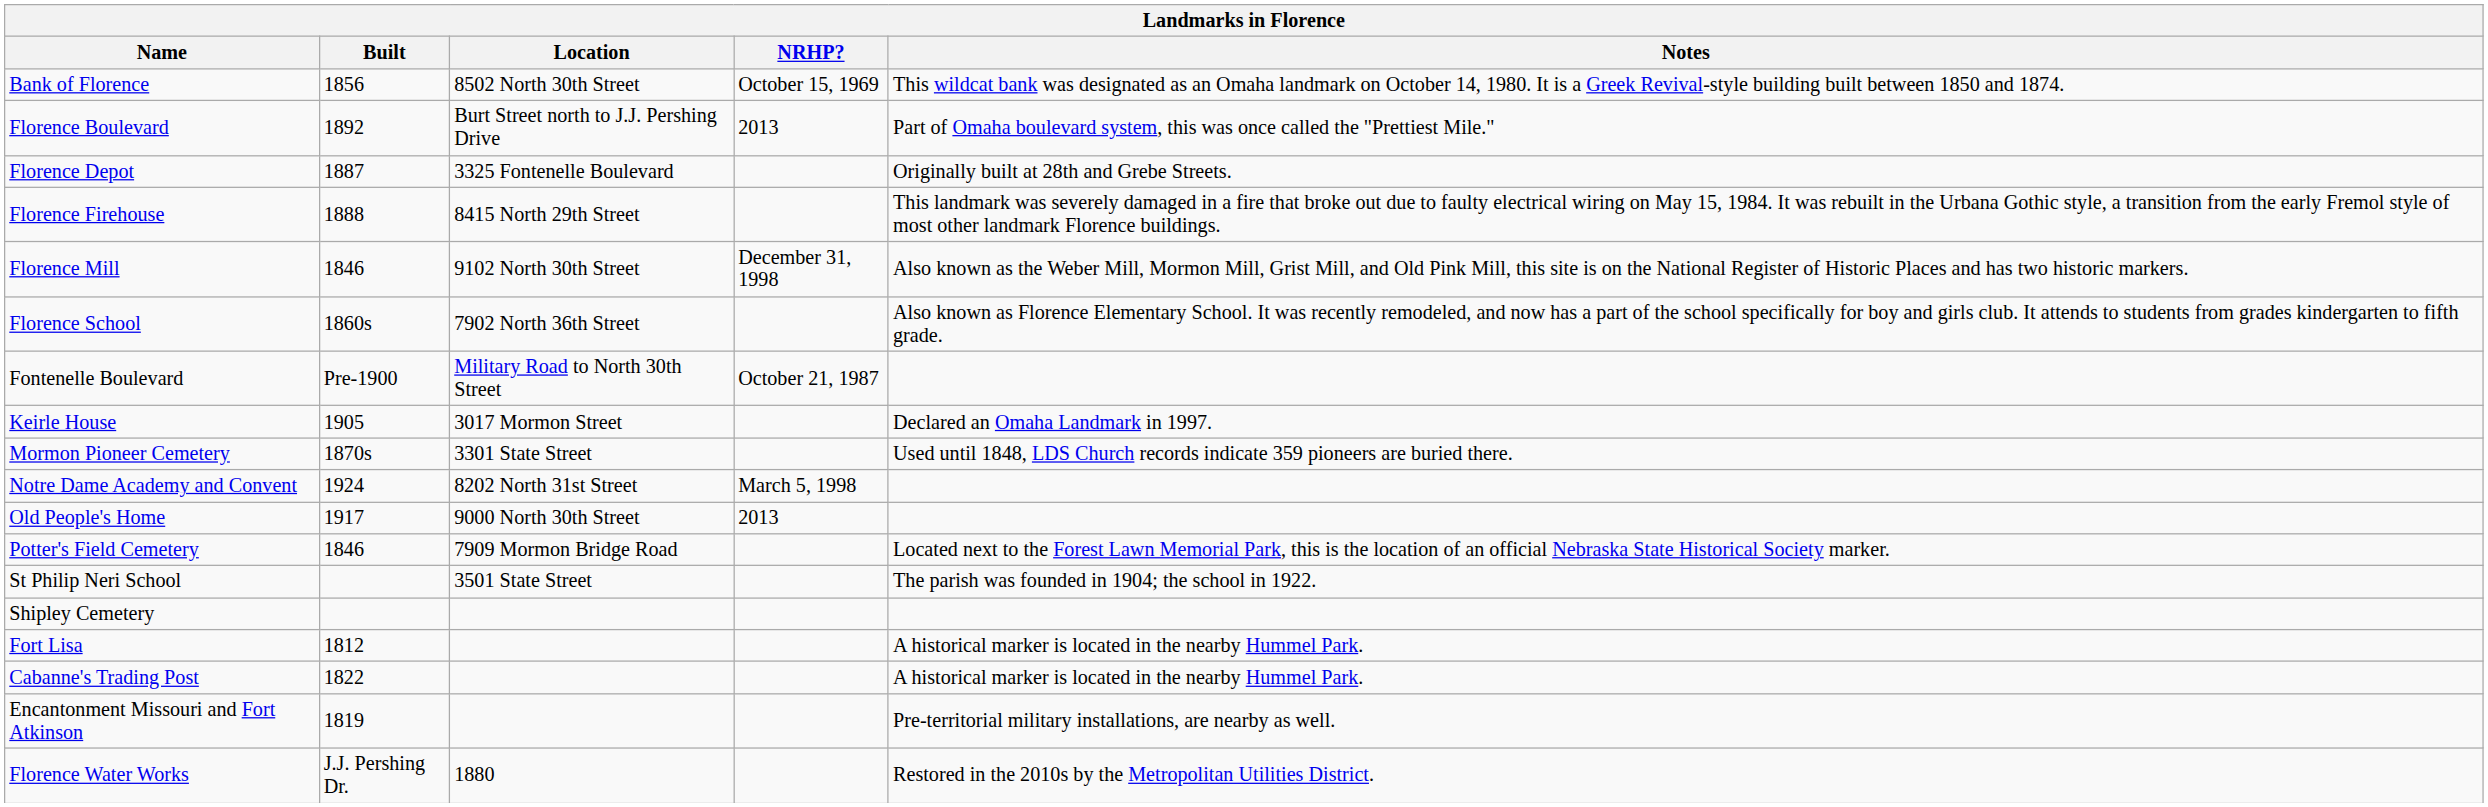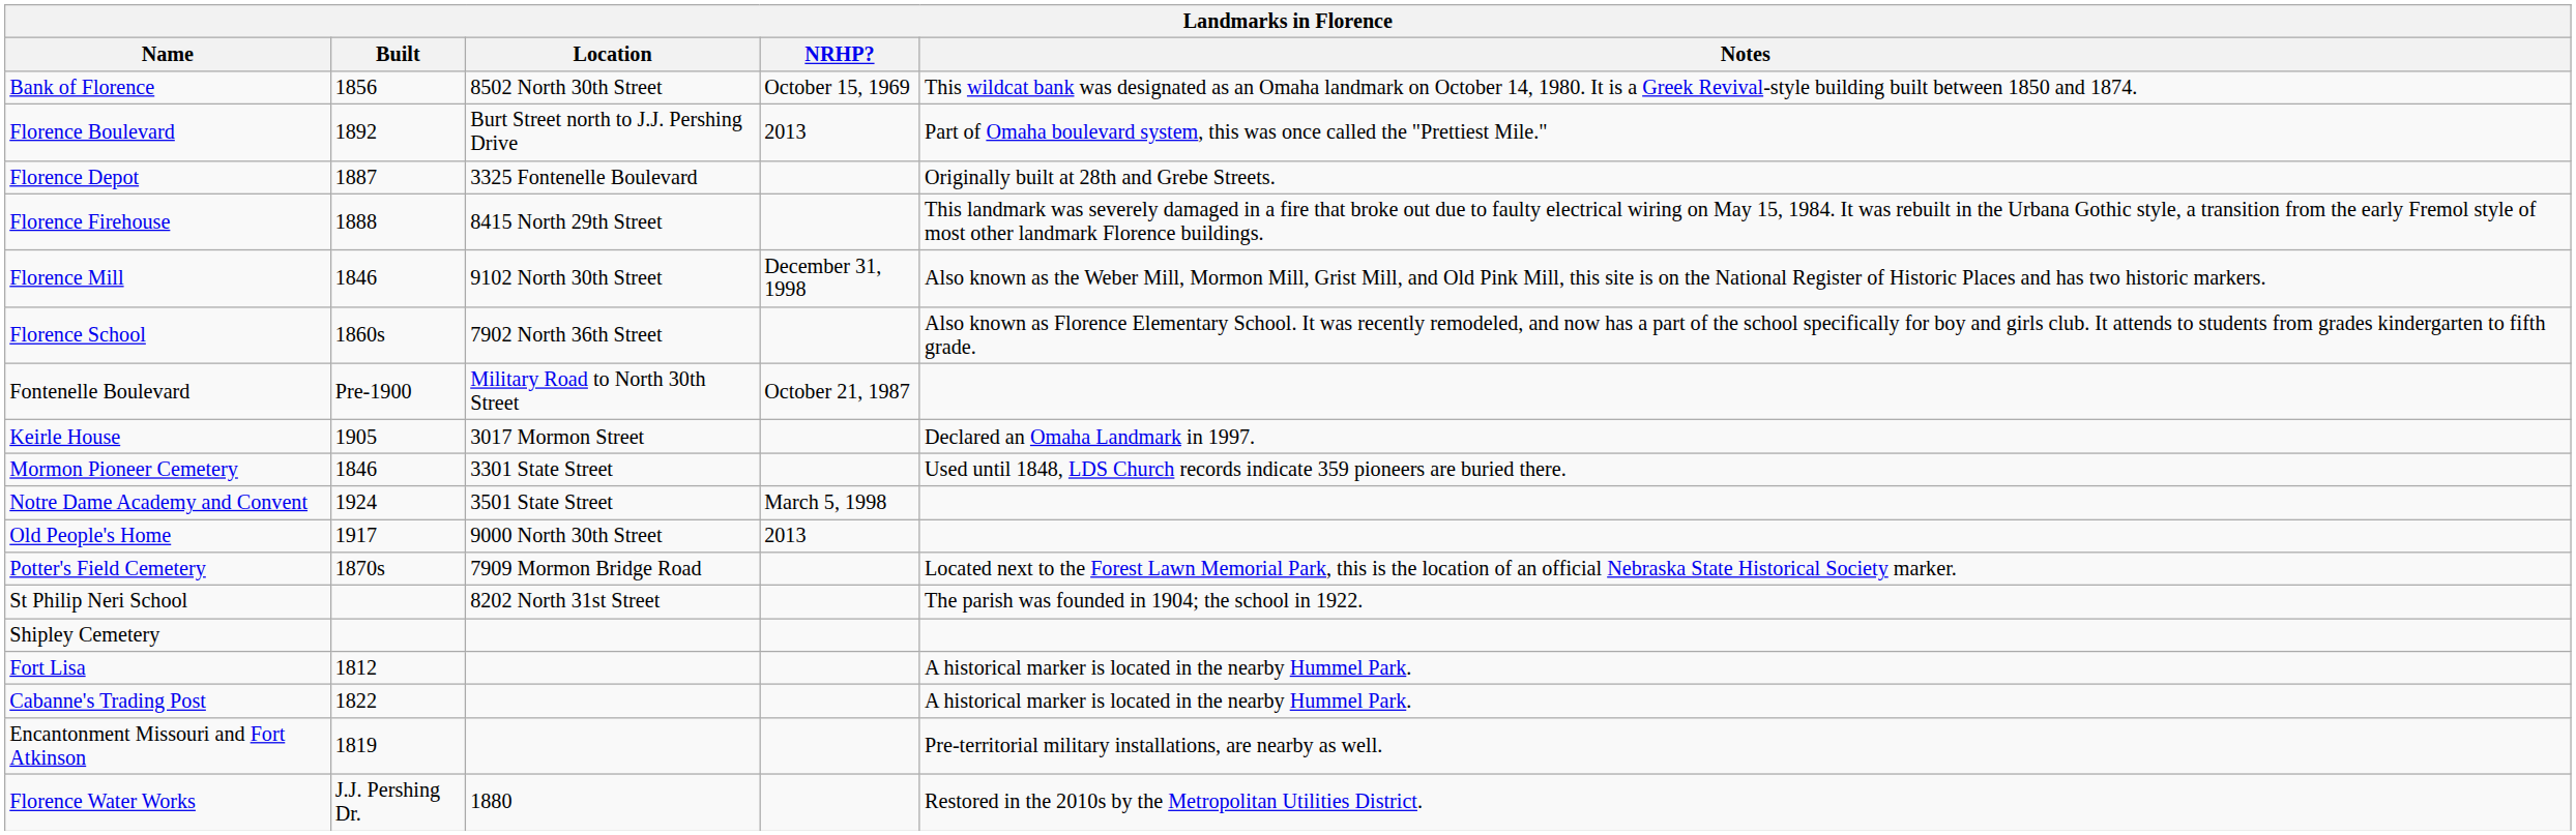 <table class="wikitable">
 <tr>
 <th align="center" colspan="6"><strong>Landmarks in Florence</strong></th>
 </tr>
 <tr>
 <th>Name</th>
 <th>Built</th>
 <th>Location</th>
 <th><a href='#'>NRHP?</a></th>
 <th>Notes</th>
 </tr>
 <tr>
 <td><a href='#'>Bank of Florence</a></td>
 <td>1856</td>
 <td>8502 North 30th Street</td>
 <td>October 15, 1969</td>
 <td>This <a href='#'>wildcat bank</a> was designated as an Omaha landmark on October 14, 1980. It is a <a href='#'>Greek Revival</a>-style building built between 1850 and 1874.</td>
 </tr>
 <tr>
 <td><a href='#'>Florence Boulevard</a></td>
 <td>1892</td>
 <td>Burt Street north to J.J. Pershing Drive</td>
 <td>2013</td>
 <td>Part of <a href='#'>Omaha boulevard system</a>, this was once called the "Prettiest Mile."</td>
 </tr>
 <tr>
 <td><a href='#'>Florence Depot</a></td>
 <td>1887</td>
 <td>3325 Fontenelle Boulevard</td>
 <td></td>
 <td>Originally built at 28th and Grebe Streets.</td>
 </tr>
 <tr>
 <td><a href='#'>Florence Firehouse</a></td>
 <td>1888</td>
 <td>8415 North 29th Street</td>
 <td></td>
 <td>This landmark was severely damaged in a fire that broke out due to faulty electrical wiring on May 15, 1984. It was rebuilt in the Urbana Gothic style, a transition from the early Fremol style of most other landmark Florence buildings.</td>
 </tr>
 <tr>
 <td><a href='#'>Florence Mill</a></td>
 <td>1846</td>
 <td>9102 North 30th Street</td>
 <td>December 31, 1998</td>
 <td>Also known as the Weber Mill, Mormon Mill, Grist Mill, and Old Pink Mill, this site is on the National Register of Historic Places and has two historic markers.</td>
 </tr>
 <tr>
 <td><a href='#'>Florence School</a></td>
 <td>1860s</td>
 <td>7902 North 36th Street</td>
 <td></td>
 <td>Also known as Florence Elementary School. It was recently remodeled, and now has a part of the school specifically for boy and girls club. It attends to students from grades kindergarten to fifth grade.</td>
 </tr>
 <tr>
 <td>Fontenelle Boulevard</td>
 <td>Pre-1900</td>
 <td><a href='#'>Military Road</a> to North 30th Street</td>
 <td>October 21, 1987</td>
 <td></td>
 </tr>
 <tr>
 <td><a href='#'>Keirle House</a></td>
 <td>1905</td>
 <td>3017 Mormon Street</td>
 <td></td>
 <td>Declared an <a href='#'>Omaha Landmark</a> in 1997.</td>
 </tr>
 <tr>
 <td><a href='#'>Mormon Pioneer Cemetery</a></td>
-<td>1870s</td>
+<td>1846</td>
 <td>3301 State Street</td>
 <td></td>
 <td>Used until 1848, <a href='#'>LDS Church</a> records indicate 359 pioneers are buried there.</td>
 </tr>
 <tr>
 <td><a href='#'>Notre Dame Academy and Convent</a></td>
 <td>1924</td>
-<td>8202 North 31st Street</td>
+<td>3501 State Street</td>
 <td>March 5, 1998</td>
 <td></td>
 </tr>
 <tr>
 <td><a href='#'>Old People's Home</a></td>
 <td>1917</td>
 <td>9000 North 30th Street</td>
 <td>2013</td>
 <td></td>
 </tr>
 <tr>
 <td><a href='#'>Potter's Field Cemetery</a></td>
-<td>1846</td>
+<td>1870s</td>
 <td>7909 Mormon Bridge Road</td>
 <td></td>
 <td>Located next to the <a href='#'>Forest Lawn Memorial Park</a>, this is the location of an official <a href='#'>Nebraska State Historical Society</a> marker.</td>
 </tr>
 <tr>
 <td>St Philip Neri School</td>
 <td></td>
-<td>3501 State Street</td>
+<td>8202 North 31st Street</td>
 <td></td>
 <td>The parish was founded in 1904; the school in 1922.</td>
 </tr>
 <tr>
 <td>Shipley Cemetery</td>
 <td></td>
 <td></td>
 <td></td>
 <td></td>
 </tr>
 <tr>
 <td><a href='#'>Fort Lisa</a></td>
 <td>1812</td>
 <td></td>
 <td></td>
 <td>A historical marker is located in the nearby <a href='#'>Hummel Park</a>.</td>
 </tr>
 <tr>
 <td><a href='#'>Cabanne's Trading Post</a></td>
 <td>1822</td>
 <td></td>
 <td></td>
 <td>A historical marker is located in the nearby <a href='#'>Hummel Park</a>.</td>
 </tr>
 <tr>
 <td>Encantonment Missouri and <a href='#'>Fort Atkinson</a></td>
 <td>1819</td>
 <td></td>
 <td></td>
 <td>Pre-territorial military installations, are nearby as well.</td>
 </tr>
 <tr>
 <td><a href='#'>Florence Water Works</a></td>
 <td>J.J. Pershing Dr.</td>
 <td>1880</td>
 <td></td>
 <td>Restored in the 2010s by the <a href='#'>Metropolitan Utilities District</a>.</td>
 </tr>
 </table>
